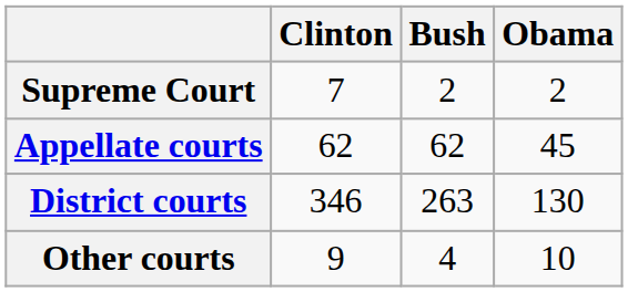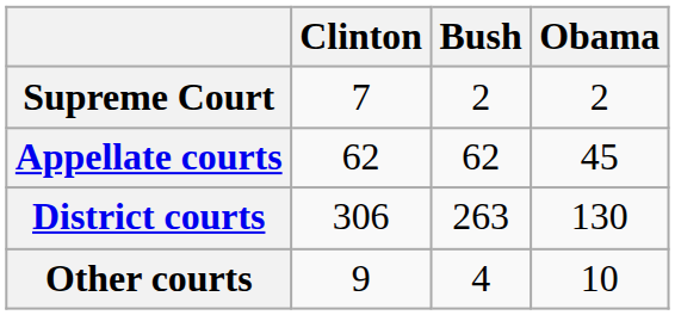 <table class="wikitable" align="right" style="margin-left:1em; text-align:center">
 <tr>
 <th></th>
 <th>Clinton</th>
 <th>Bush</th>
 <th>Obama</th>
 </tr>
 <tr>
 <th>Supreme Court</th>
 <td>7</td>
 <td>2</td>
 <td>2</td>
 </tr>
 <tr>
 <th><a href='#'>Appellate courts</a></th>
 <td>62</td>
 <td>62</td>
 <td>45</td>
 </tr>
 <tr>
 <th><a href='#'>District courts</a></th>
-<td>346</td>
+<td>306</td>
 <td>263</td>
 <td>130</td>
 </tr>
 <tr>
 <th>Other courts</th>
 <td>9</td>
 <td>4</td>
 <td>10</td>
 </tr>
 </table>
